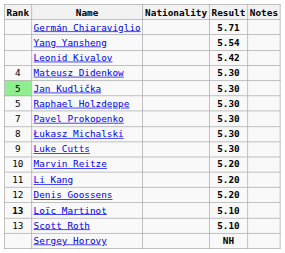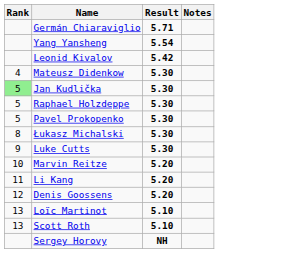 <table class="wikitable sortable" style="text-align:center">
 <tr>
 <th>Rank</th>
 <th>Name</th>
-<th>Nationality</th>
 <th>Result</th>
 <th>Notes</th>
 </tr>
 <tr>
 <td></td>
 <td align=left><a href='#'>Germán Chiaraviglio</a></td>
-<td align=left></td>
 <td><strong>5.71</strong></td>
 <td></td>
 </tr>
 <tr>
 <td></td>
 <td align=left><a href='#'>Yang Yansheng</a></td>
-<td align=left></td>
 <td><strong>5.54</strong></td>
 <td></td>
 </tr>
 <tr>
 <td></td>
 <td align=left><a href='#'>Leonid Kivalov</a></td>
-<td align=left></td>
 <td><strong>5.42</strong></td>
 <td></td>
 </tr>
 <tr>
 <td>4</td>
 <td align=left><a href='#'>Mateusz Didenkow</a></td>
-<td align=left></td>
 <td><strong>5.30</strong></td>
 <td></td>
 </tr>
 <tr>
 <td style="background: lightgreen;">5</td>
 <td align=left><a href='#'>Jan Kudlička</a></td>
-<td align=left></td>
 <td><strong>5.30</strong></td>
 <td></td>
 </tr>
 <tr>
 <td>5</td>
 <td align=left><a href='#'>Raphael Holzdeppe</a></td>
-<td align=left></td>
 <td><strong>5.30</strong></td>
 <td></td>
 </tr>
 <tr>
-<td>7</td>
+<td>5</td>
 <td align=left><a href='#'>Pavel Prokopenko</a></td>
-<td align=left></td>
 <td><strong>5.30</strong></td>
 <td></td>
 </tr>
 <tr>
 <td>8</td>
 <td align=left><a href='#'>Łukasz Michalski</a></td>
-<td align=left></td>
 <td><strong>5.30</strong></td>
 <td></td>
 </tr>
 <tr>
 <td>9</td>
 <td align=left><a href='#'>Luke Cutts</a></td>
-<td align=left></td>
 <td><strong>5.30</strong></td>
 <td></td>
 </tr>
 <tr>
 <td>10</td>
 <td align=left><a href='#'>Marvin Reitze</a></td>
-<td align=left></td>
 <td><strong>5.20</strong></td>
 <td></td>
 </tr>
 <tr>
 <td>11</td>
 <td align=left><a href='#'>Li Kang</a></td>
-<td align=left></td>
 <td><strong>5.20</strong></td>
 <td></td>
 </tr>
 <tr>
 <td>12</td>
 <td align=left><a href='#'>Denis Goossens</a></td>
-<td align=left></td>
 <td><strong>5.20</strong></td>
 <td></td>
 </tr>
 <tr>
-<td><strong>13</strong></td>
+<td>13</td>
 <td align=left><a href='#'>Loïc Martinot</a></td>
-<td align=left></td>
 <td><strong>5.10</strong></td>
 <td></td>
 </tr>
 <tr>
 <td>13</td>
 <td align=left><a href='#'>Scott Roth</a></td>
-<td align=left></td>
 <td><strong>5.10</strong></td>
 <td></td>
 </tr>
 <tr>
 <td></td>
 <td align=left><a href='#'>Sergey Horovy</a></td>
-<td align=left></td>
 <td><strong>NH</strong></td>
 <td></td>
 </tr>
 </table>
